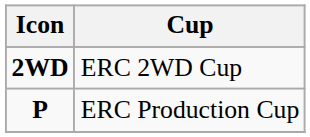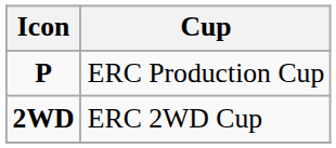 <table align="right" class="wikitable" style="font-size: 85%;">
 <tr>
 <th>Icon</th>
 <th>Cup</th>
 </tr>
 <tr>
+<td align="center"><strong><span>P</span></strong></td>
+<td>ERC Production Cup</td>
+</tr>
+<tr>
 <td align="center"><strong><span>2WD</span></strong></td>
 <td>ERC 2WD Cup</td>
 </tr>
 <tr>
-<td align="center"><strong><span>P</span></strong></td>
-<td>ERC Production Cup</td>
-</tr>
-<tr>
 </tr>
 </table>
